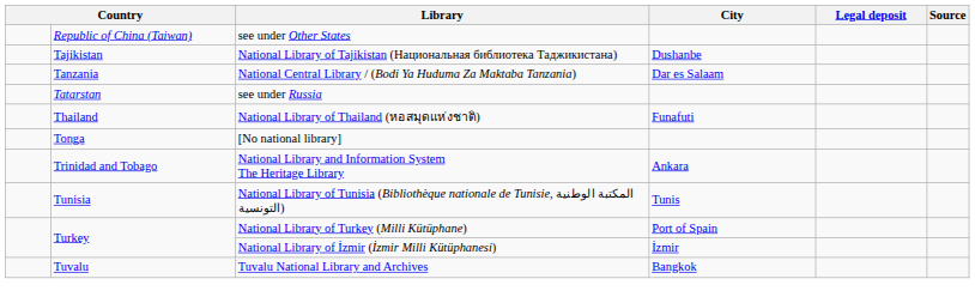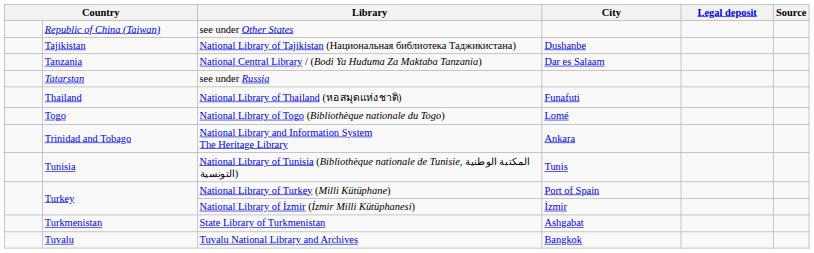 <table class="wikitable" style="width:98%">
 <tr>
 <th colspan=2 style="width:25%">Country</th>
 <th style="width:45%">Library</th>
 <th style="width:18%">City</th>
 <th style="width:12%"><a href='#'>Legal deposit</a></th>
 <th style="width:12%">Source</th>
 </tr>
 <tr>
 <td style="width:5%"></td>
 <td><em><a href='#'>Republic of China (Taiwan)</a></em></td>
 <td> see under <em><a href='#'>Other States</a></em></td>
 <td></td>
 <td></td>
 <td></td>
 </tr>
 <tr>
 <td></td>
 <td><a href='#'>Tajikistan</a></td>
 <td><a href='#'>National Library of Tajikistan</a> (Национальная библиотека Таджикистана)</td>
 <td><a href='#'>Dushanbe</a></td>
 <td></td>
 <td align="right"></td>
 </tr>
 <tr>
 <td></td>
 <td><a href='#'>Tanzania</a></td>
 <td><a href='#'>National Central Library</a> /  (<em>Bodi Ya Huduma Za Maktaba Tanzania</em>)</td>
 <td><a href='#'>Dar es Salaam</a></td>
 <td></td>
 <td align="right"></td>
 </tr>
 <tr>
 <td></td>
 <td><em><a href='#'>Tatarstan</a></em></td>
 <td> see under <em><a href='#'>Russia</a></em></td>
 <td></td>
 <td></td>
 <td></td>
 </tr>
 <tr>
 <td></td>
 <td><a href='#'>Thailand</a></td>
 <td><a href='#'>National Library of Thailand</a> (หอสมุดแห่งชาติ)</td>
 <td><a href='#'>Funafuti</a></td>
 <td></td>
 <td align="right"></td>
 </tr>
 <tr>
 <td></td>
-<td><a href='#'>Tonga</a></td>
-<td>[No national library]</td>
-<td></td>
+<td><a href='#'>Togo</a></td>
+<td><a href='#'>National Library of Togo</a> (<em>Bibliothèque nationale du Togo</em>)</td>
+<td><a href='#'>Lomé</a></td>
 <td></td>
 <td align="right"></td>
 </tr>
 <tr>
 <td></td>
 <td><a href='#'>Trinidad and Tobago</a></td>
 <td><a href='#'>National Library and Information System</a><br><a href='#'>The Heritage Library</a></td>
 <td><a href='#'>Ankara</a></td>
 <td></td>
 <td align="right"></td>
 </tr>
 <tr>
 <td></td>
 <td><a href='#'>Tunisia</a></td>
 <td><a href='#'>National Library of Tunisia</a> (<em>Bibliothèque nationale de Tunisie</em>, المكتبة الوطنية التونسية)</td>
 <td><a href='#'>Tunis</a></td>
 <td></td>
 <td align="right"></td>
 </tr>
 <tr>
 <td rowspan="2"></td>
 <td rowspan="2"><a href='#'>Turkey</a></td>
 <td><a href='#'>National Library of Turkey</a> (<em>Milli Kütüphane</em>)</td>
 <td><a href='#'>Port of Spain</a></td>
 <td></td>
 <td align="right"></td>
 </tr>
 <tr>
 <td><a href='#'>National Library of İzmir</a> (<em>İzmir Milli Kütüphanesi</em>)</td>
 <td><a href='#'>İzmir</a></td>
 <td></td>
 <td align="right"></td>
 </tr>
 <tr>
 <td></td>
+<td><a href='#'>Turkmenistan</a></td>
+<td><a href='#'>State Library of Turkmenistan</a></td>
+<td><a href='#'>Ashgabat</a></td>
+<td></td>
+<td align="right"></td>
+</tr>
+<tr>
+<td></td>
 <td><a href='#'>Tuvalu</a></td>
 <td><a href='#'>Tuvalu National Library and Archives</a></td>
 <td><a href='#'>Bangkok</a></td>
 <td></td>
 <td align="right"></td>
 </tr>
 </table>
